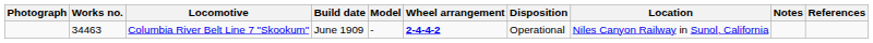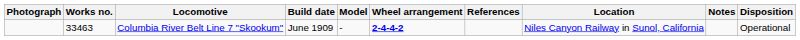 <table class="wikitable">
 <tr>
 <th>Photograph</th>
 <th>Works no.</th>
 <th>Locomotive</th>
 <th>Build date</th>
 <th>Model</th>
 <th>Wheel arrangement</th>
-<th>Disposition</th>
+<th>References</th>
 <th>Location</th>
 <th>Notes</th>
-<th>References</th>
+<th>Disposition</th>
 </tr>
 <tr>
 <td></td>
-<td>34463</td>
+<td>33463</td>
 <td><a href='#'>Columbia River Belt Line 7 "Skookum"</a></td>
 <td>June 1909</td>
 <td>-</td>
 <td><strong><a href='#'>2-4-4-2</a></strong></td>
-<td>Operational</td>
+<td></td>
 <td><a href='#'>Niles Canyon Railway</a> in <a href='#'>Sunol, California</a></td>
 <td></td>
-<td></td>
+<td>Operational</td>
 </tr>
 </table>
